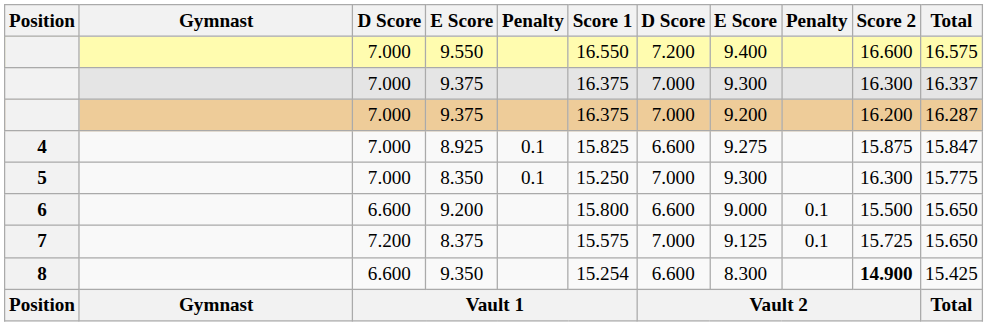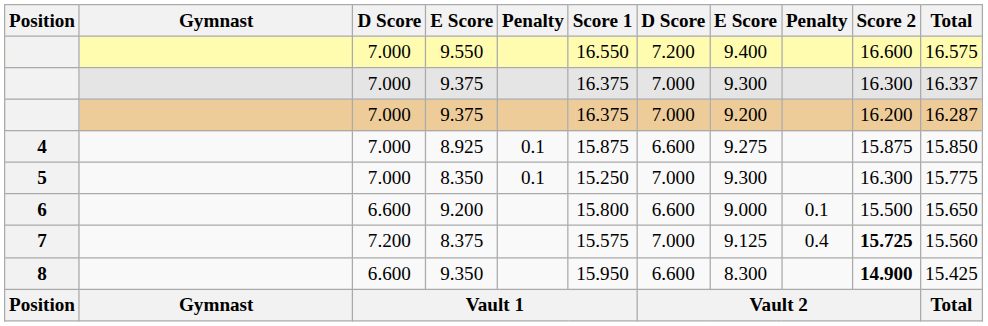 <table class="wikitable sortable" style="text-align:center; font-size:95%">
 <tr>
 <th scope=col>Position</th>
 <th scope=col width="210">Gymnast</th>
 <th scope=col>D Score</th>
 <th scope=col>E Score</th>
 <th scope=col>Penalty</th>
 <th scope=col>Score 1</th>
 <th scope=col>D Score</th>
 <th scope=col>E Score</th>
 <th scope=col>Penalty</th>
 <th scope=col>Score 2</th>
 <th scope=col>Total</th>
 </tr>
 <tr bgcolor=fffcaf>
 <th scope=row></th>
 <td align="left"></td>
 <td>7.000</td>
 <td>9.550</td>
 <td></td>
 <td>16.550</td>
 <td>7.200</td>
 <td>9.400</td>
 <td></td>
 <td>16.600</td>
 <td>16.575</td>
 </tr>
 <tr bgcolor=e5e5e5>
 <th scope=row></th>
 <td align="left"></td>
 <td>7.000</td>
 <td>9.375</td>
 <td></td>
 <td>16.375</td>
 <td>7.000</td>
 <td>9.300</td>
 <td></td>
 <td>16.300</td>
 <td>16.337</td>
 </tr>
 <tr bgcolor=eecc99>
 <th scope=row></th>
 <td align="left"></td>
 <td>7.000</td>
 <td>9.375</td>
 <td></td>
 <td>16.375</td>
 <td>7.000</td>
 <td>9.200</td>
 <td></td>
 <td>16.200</td>
 <td>16.287</td>
 </tr>
 <tr>
 <th scope=row>4</th>
 <td align="left"></td>
 <td>7.000</td>
 <td>8.925</td>
 <td>0.1</td>
-<td>15.825</td>
+<td>15.875</td>
 <td>6.600</td>
 <td>9.275</td>
 <td></td>
 <td>15.875</td>
-<td>15.847</td>
+<td>15.850</td>
 </tr>
 <tr>
 <th scope=row>5</th>
 <td align="left"></td>
 <td>7.000</td>
 <td>8.350</td>
 <td>0.1</td>
 <td>15.250</td>
 <td>7.000</td>
 <td>9.300</td>
 <td></td>
 <td>16.300</td>
 <td>15.775</td>
 </tr>
 <tr>
 <th scope=row>6</th>
 <td align="left"></td>
 <td>6.600</td>
 <td>9.200</td>
 <td></td>
 <td>15.800</td>
 <td>6.600</td>
 <td>9.000</td>
 <td>0.1</td>
 <td>15.500</td>
 <td>15.650</td>
 </tr>
 <tr>
 <th scope=row>7</th>
 <td align="left"></td>
 <td>7.200</td>
 <td>8.375</td>
 <td></td>
 <td>15.575</td>
 <td>7.000</td>
 <td>9.125</td>
-<td>0.1</td>
-<td>15.725</td>
-<td>15.650</td>
+<td>0.4</td>
+<td><strong>15.725</strong></td>
+<td>15.560</td>
 </tr>
 <tr>
 <th scope=row>8</th>
 <td align="left"></td>
 <td>6.600</td>
 <td>9.350</td>
 <td></td>
-<td>15.254</td>
+<td>15.950</td>
 <td>6.600</td>
 <td>8.300</td>
 <td></td>
 <td><strong>14.900</strong></td>
 <td>15.425</td>
 </tr>
 <tr class="sortbottom">
 <th scope=col>Position</th>
 <th scope=col width="210">Gymnast</th>
 <th scope=col colspan="4">Vault 1</th>
 <th scope=col colspan="4">Vault 2</th>
 <th scope=col>Total</th>
 </tr>
 </table>
